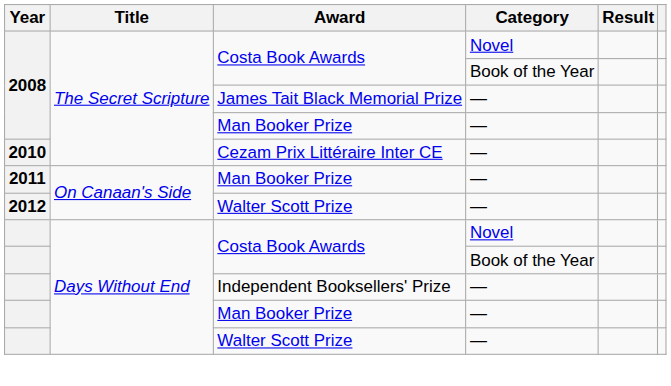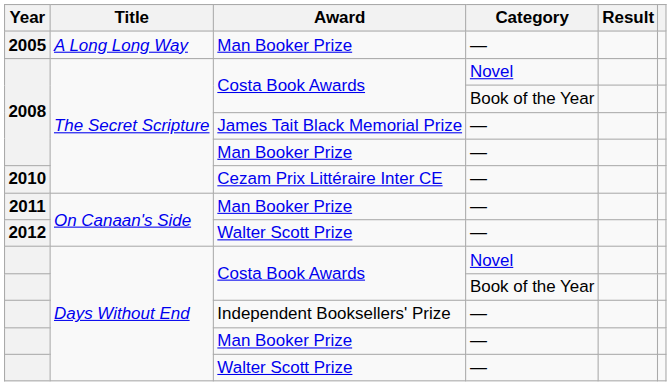 <table class="wikitable sortable">
 <tr>
 <th>Year</th>
 <th>Title</th>
 <th>Award</th>
 <th>Category</th>
 <th>Result</th>
 <th></th>
+</tr>
+<tr>
+<th>2005</th>
+<td><em><a href='#'>A Long Long Way</a></em></td>
+<td><a href='#'>Man Booker Prize</a></td>
+<td>—</td>
+<td></td>
+<td></td>
 </tr>
 <tr>
 <th rowspan="4">2008</th>
 <td rowspan="5"><em><a href='#'>The Secret Scripture</a></em></td>
 <td rowspan="2"><a href='#'>Costa Book Awards</a></td>
 <td><a href='#'>Novel</a></td>
 <td></td>
 <td></td>
 </tr>
 <tr>
 <td>Book of the Year</td>
 <td></td>
 <td></td>
 </tr>
 <tr>
 <td><a href='#'>James Tait Black Memorial Prize</a></td>
 <td>—</td>
 <td></td>
 <td></td>
 </tr>
 <tr>
 <td><a href='#'>Man Booker Prize</a></td>
 <td>—</td>
 <td></td>
 <td></td>
 </tr>
 <tr>
 <th>2010</th>
 <td><a href='#'>Cezam Prix Littéraire Inter CE</a></td>
 <td>—</td>
 <td></td>
 <td></td>
 </tr>
 <tr>
 <th>2011</th>
 <td rowspan="2"><em><a href='#'>On Canaan's Side</a></em></td>
 <td><a href='#'>Man Booker Prize</a></td>
 <td>—</td>
 <td></td>
 <td></td>
 </tr>
 <tr>
 <th>2012</th>
 <td><a href='#'>Walter Scott Prize</a></td>
 <td>—</td>
 <td></td>
 <td></td>
 </tr>
 <tr>
 <th></th>
 <td rowspan="5"><em><a href='#'>Days Without End</a></em></td>
 <td rowspan="2"><a href='#'>Costa Book Awards</a></td>
 <td><a href='#'>Novel</a></td>
 <td></td>
 <td></td>
 </tr>
 <tr>
 <th></th>
 <td>Book of the Year</td>
 <td></td>
 <td></td>
 </tr>
 <tr>
 <th></th>
 <td>Independent Booksellers' Prize</td>
 <td>—</td>
 <td></td>
 <td></td>
 </tr>
 <tr>
 <th></th>
 <td><a href='#'>Man Booker Prize</a></td>
 <td>—</td>
 <td></td>
 <td></td>
 </tr>
 <tr>
 <th></th>
 <td><a href='#'>Walter Scott Prize</a></td>
 <td>—</td>
 <td></td>
 <td></td>
 </tr>
 </table>
